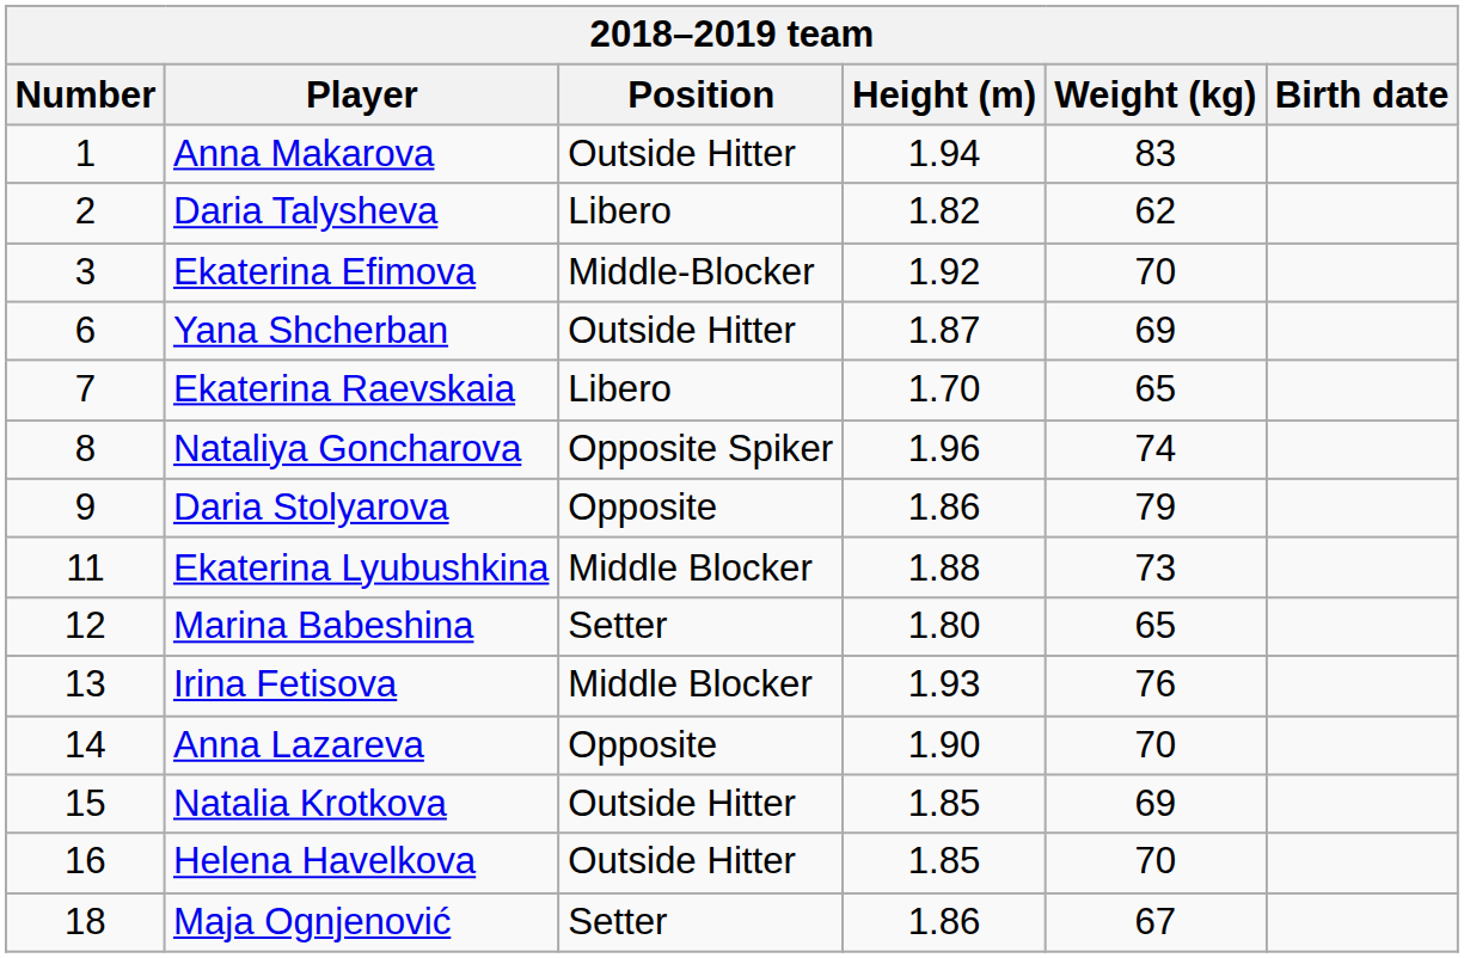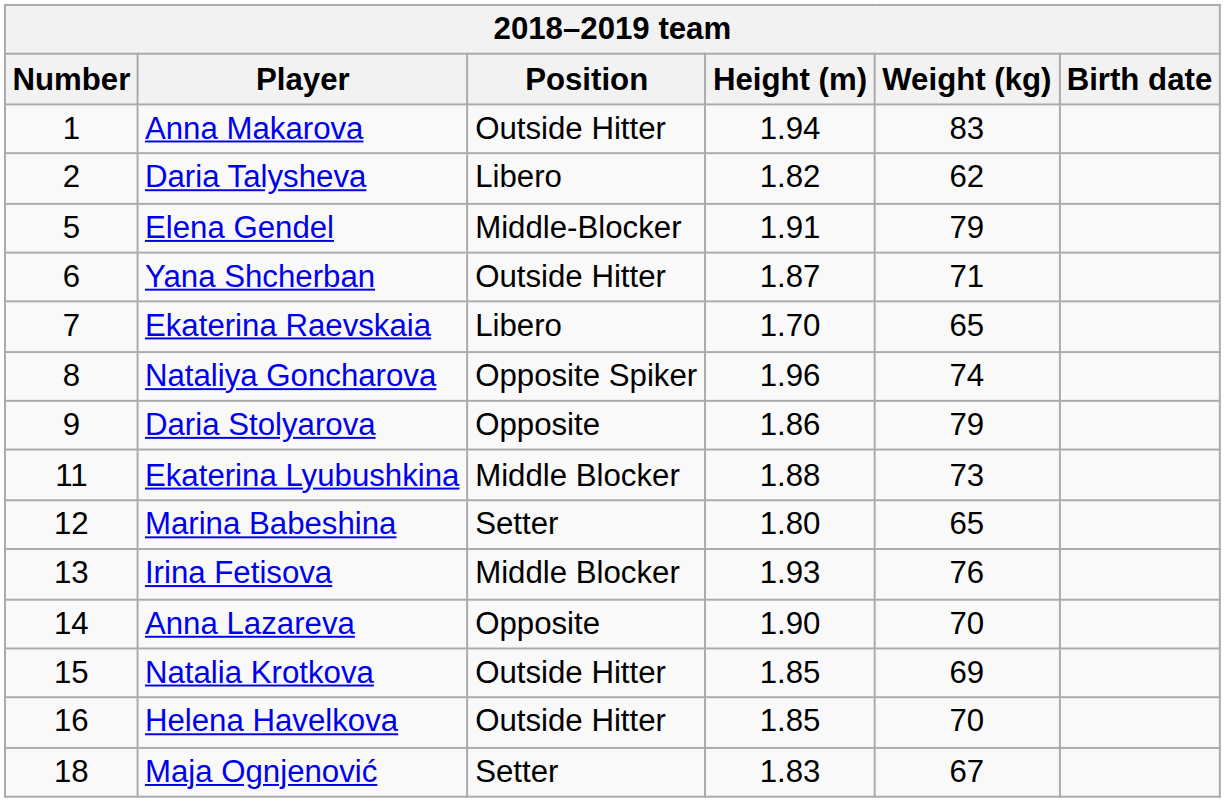 <table class="wikitable collapsible collapsed" style="width:100%;">
 <tr>
 <th colspan=6><strong>2018–2019 team</strong></th>
 </tr>
 <tr>
 <th>Number</th>
 <th>Player</th>
 <th>Position</th>
 <th>Height (m)</th>
 <th>Weight (kg)</th>
 <th>Birth date</th>
 </tr>
 <tr>
 <td align=center>1</td>
 <td> <a href='#'>Anna Makarova</a></td>
 <td>Outside Hitter</td>
 <td align=center>1.94</td>
 <td align=center>83</td>
 <td></td>
 </tr>
 <tr>
 <td align=center>2</td>
 <td> <a href='#'>Daria Talysheva</a></td>
 <td>Libero</td>
 <td align=center>1.82</td>
 <td align=center>62</td>
 <td></td>
 </tr>
 <tr>
-<td align=center>3</td>
-<td> <a href='#'>Ekaterina Efimova</a></td>
+<td align=center>5</td>
+<td> <a href='#'>Elena Gendel</a></td>
 <td>Middle-Blocker</td>
-<td align=center>1.92</td>
-<td align=center>70</td>
+<td align=center>1.91</td>
+<td align=center>79</td>
 <td></td>
 </tr>
 <tr>
 <td align=center>6</td>
 <td> <a href='#'>Yana Shcherban</a></td>
 <td>Outside Hitter</td>
 <td align=center>1.87</td>
-<td align=center>69</td>
+<td align=center>71</td>
 <td></td>
 </tr>
 <tr>
 <td align=center>7</td>
 <td> <a href='#'>Ekaterina Raevskaia</a></td>
 <td>Libero</td>
 <td align=center>1.70</td>
 <td align=center>65</td>
 <td></td>
 </tr>
 <tr>
 <td align=center>8</td>
 <td> <a href='#'>Nataliya Goncharova</a></td>
 <td>Opposite Spiker</td>
 <td align=center>1.96</td>
 <td align=center>74</td>
 <td></td>
 </tr>
 <tr>
 <td align=center>9</td>
 <td> <a href='#'>Daria Stolyarova</a></td>
 <td>Opposite</td>
 <td align=center>1.86</td>
 <td align=center>79</td>
 <td></td>
 </tr>
 <tr>
 <td align=center>11</td>
 <td> <a href='#'>Ekaterina Lyubushkina</a></td>
 <td>Middle Blocker</td>
 <td align=center>1.88</td>
 <td align=center>73</td>
 <td></td>
 </tr>
 <tr>
 <td align=center>12</td>
 <td> <a href='#'>Marina Babeshina</a></td>
 <td>Setter</td>
 <td align=center>1.80</td>
 <td align=center>65</td>
 <td></td>
 </tr>
 <tr>
 <td align=center>13</td>
 <td> <a href='#'>Irina Fetisova</a></td>
 <td>Middle Blocker</td>
 <td align=center>1.93</td>
 <td align=center>76</td>
 <td></td>
 </tr>
 <tr>
 <td align=center>14</td>
 <td> <a href='#'>Anna Lazareva</a></td>
 <td>Opposite</td>
 <td align=center>1.90</td>
 <td align=center>70</td>
 <td></td>
 </tr>
 <tr>
 <td align=center>15</td>
 <td> <a href='#'>Natalia Krotkova</a></td>
 <td>Outside Hitter</td>
 <td align=center>1.85</td>
 <td align=center>69</td>
 <td></td>
 </tr>
 <tr>
 <td align=center>16</td>
 <td> <a href='#'>Helena Havelkova</a></td>
 <td>Outside Hitter</td>
 <td align=center>1.85</td>
 <td align=center>70</td>
 <td></td>
 </tr>
 <tr>
 <td align=center>18</td>
 <td> <a href='#'>Maja Ognjenović</a></td>
 <td>Setter</td>
-<td align=center>1.86</td>
+<td align=center>1.83</td>
 <td align=center>67</td>
 <td></td>
 </tr>
 </table>
